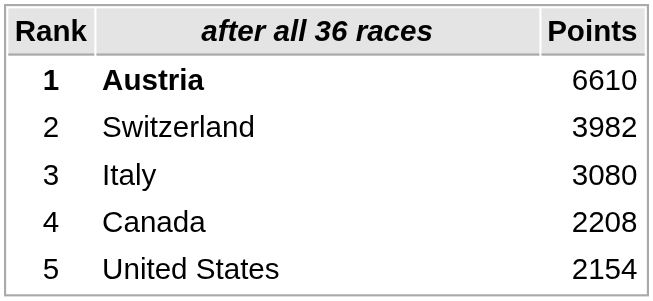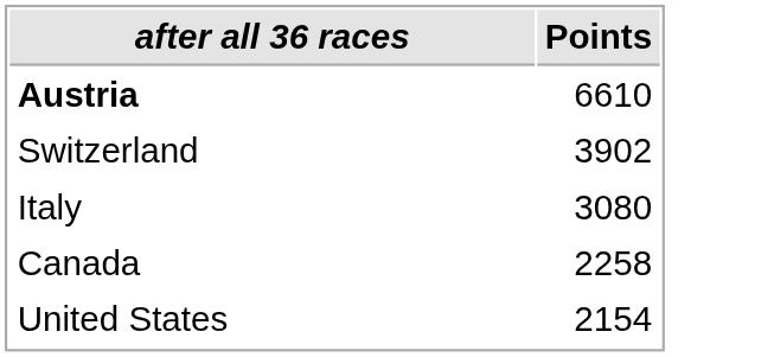 <table cellspacing="1" cellpadding="3" style="border:1px solid #AAAAAA;font-size:86%">
 <tr bgcolor="#E4E4E4">
-<th style="border-bottom:1px solid #AAAAAA" width=10>Rank</th>
 <th style="border-bottom:1px solid #AAAAAA" width=200><em>after all 36 races</em></th>
 <th style="border-bottom:1px solid #AAAAAA" width=20>Points</th>
 </tr>
 <tr>
-<td align="center"><strong>1</strong></td>
 <td> <strong>Austria </strong></td>
 <td align="right">6610</td>
 </tr>
 <tr>
-<td align="center">2</td>
 <td> Switzerland</td>
-<td align="right">3982</td>
+<td align="right">3902</td>
 </tr>
 <tr>
-<td align="center">3</td>
 <td> Italy</td>
 <td align="right">3080</td>
 </tr>
 <tr>
-<td align="center">4</td>
 <td> Canada</td>
-<td align="right">2208</td>
+<td align="right">2258</td>
 </tr>
 <tr>
-<td align="center">5</td>
 <td> United States</td>
 <td align="right">2154</td>
 </tr>
 </table>
